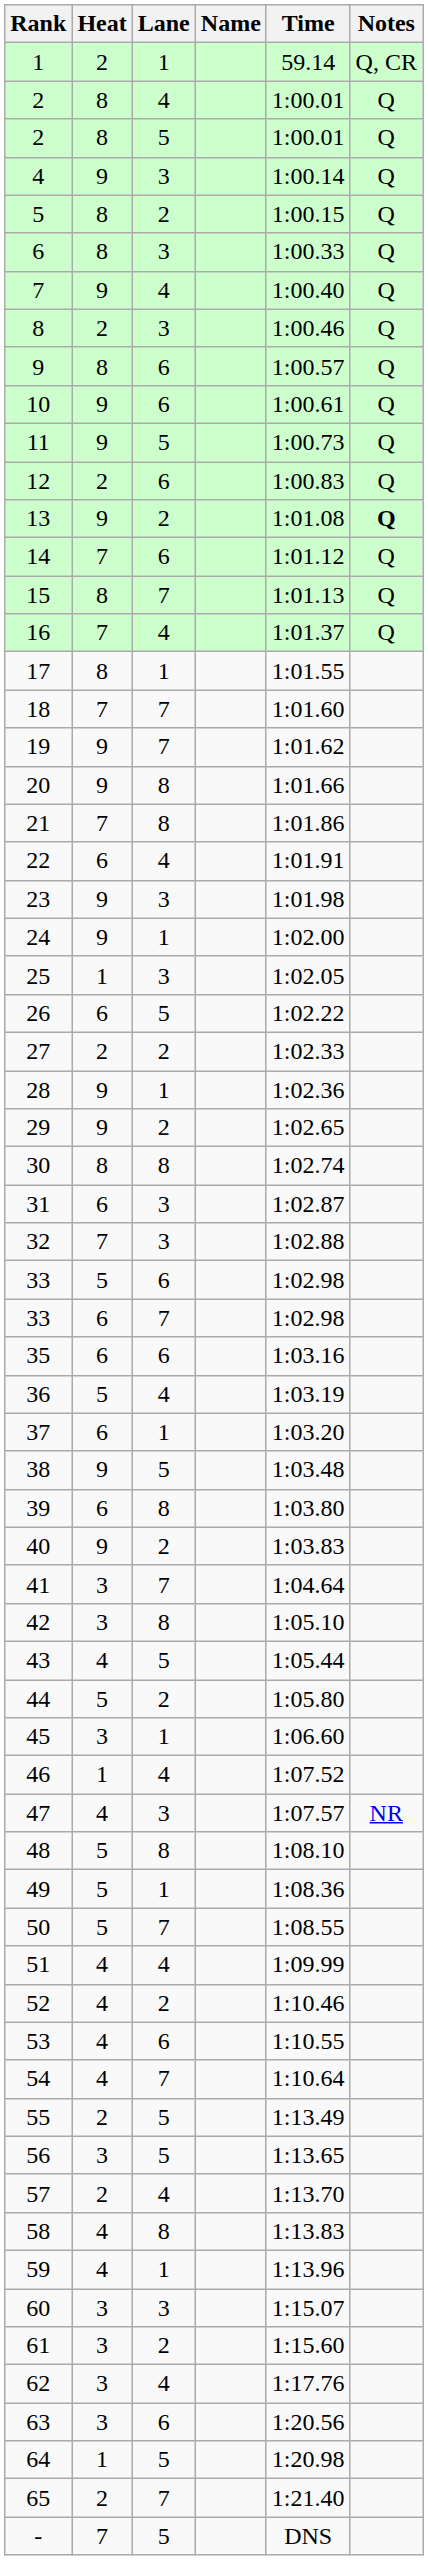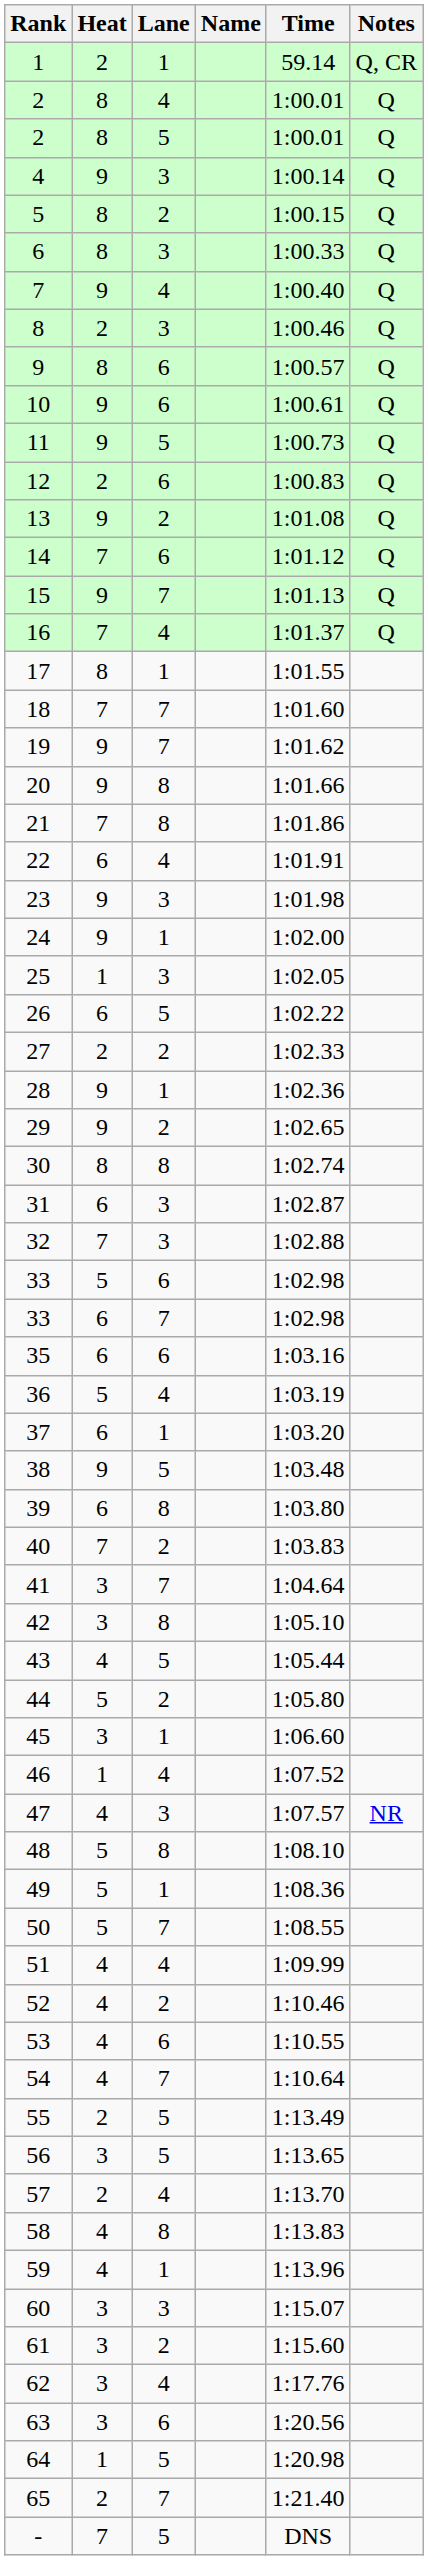 <table class="wikitable sortable" style="text-align:center">
 <tr>
 <th>Rank</th>
 <th>Heat</th>
 <th>Lane</th>
 <th>Name</th>
 <th>Time</th>
 <th>Notes</th>
 </tr>
 <tr bgcolor=ccffcc>
 <td>1</td>
 <td>2</td>
 <td>1</td>
 <td align=left></td>
 <td>59.14</td>
 <td>Q, CR</td>
 </tr>
 <tr bgcolor=ccffcc>
 <td>2</td>
 <td>8</td>
 <td>4</td>
 <td align=left></td>
 <td>1:00.01</td>
 <td>Q</td>
 </tr>
 <tr bgcolor=ccffcc>
 <td>2</td>
 <td>8</td>
 <td>5</td>
 <td align=left></td>
 <td>1:00.01</td>
 <td>Q</td>
 </tr>
 <tr bgcolor=ccffcc>
 <td>4</td>
 <td>9</td>
 <td>3</td>
 <td align=left></td>
 <td>1:00.14</td>
 <td>Q</td>
 </tr>
 <tr bgcolor=ccffcc>
 <td>5</td>
 <td>8</td>
 <td>2</td>
 <td align=left></td>
 <td>1:00.15</td>
 <td>Q</td>
 </tr>
 <tr bgcolor=ccffcc>
 <td>6</td>
 <td>8</td>
 <td>3</td>
 <td align=left></td>
 <td>1:00.33</td>
 <td>Q</td>
 </tr>
 <tr bgcolor=ccffcc>
 <td>7</td>
 <td>9</td>
 <td>4</td>
 <td align=left></td>
 <td>1:00.40</td>
 <td>Q</td>
 </tr>
 <tr bgcolor=ccffcc>
 <td>8</td>
 <td>2</td>
 <td>3</td>
 <td align=left></td>
 <td>1:00.46</td>
 <td>Q</td>
 </tr>
 <tr bgcolor=ccffcc>
 <td>9</td>
 <td>8</td>
 <td>6</td>
 <td align=left></td>
 <td>1:00.57</td>
 <td>Q</td>
 </tr>
 <tr bgcolor=ccffcc>
 <td>10</td>
 <td>9</td>
 <td>6</td>
 <td align=left></td>
 <td>1:00.61</td>
 <td>Q</td>
 </tr>
 <tr bgcolor=ccffcc>
 <td>11</td>
 <td>9</td>
 <td>5</td>
 <td align=left></td>
 <td>1:00.73</td>
 <td>Q</td>
 </tr>
 <tr bgcolor=ccffcc>
 <td>12</td>
 <td>2</td>
 <td>6</td>
 <td align=left></td>
 <td>1:00.83</td>
 <td>Q</td>
 </tr>
 <tr bgcolor=ccffcc>
 <td>13</td>
 <td>9</td>
 <td>2</td>
 <td align=left></td>
 <td>1:01.08</td>
-<td><strong>Q</strong></td>
+<td>Q</td>
 </tr>
 <tr bgcolor=ccffcc>
 <td>14</td>
 <td>7</td>
 <td>6</td>
 <td align=left></td>
 <td>1:01.12</td>
 <td>Q</td>
 </tr>
 <tr bgcolor=ccffcc>
 <td>15</td>
-<td>8</td>
+<td>9</td>
 <td>7</td>
 <td align=left></td>
 <td>1:01.13</td>
 <td>Q</td>
 </tr>
 <tr bgcolor=ccffcc>
 <td>16</td>
 <td>7</td>
 <td>4</td>
 <td align=left></td>
 <td>1:01.37</td>
 <td>Q</td>
 </tr>
 <tr>
 <td>17</td>
 <td>8</td>
 <td>1</td>
 <td align=left></td>
 <td>1:01.55</td>
 <td></td>
 </tr>
 <tr>
 <td>18</td>
 <td>7</td>
 <td>7</td>
 <td align=left></td>
 <td>1:01.60</td>
 <td></td>
 </tr>
 <tr>
 <td>19</td>
 <td>9</td>
 <td>7</td>
 <td align=left></td>
 <td>1:01.62</td>
 <td></td>
 </tr>
 <tr>
 <td>20</td>
 <td>9</td>
 <td>8</td>
 <td align=left></td>
 <td>1:01.66</td>
 <td></td>
 </tr>
 <tr>
 <td>21</td>
 <td>7</td>
 <td>8</td>
 <td align=left></td>
 <td>1:01.86</td>
 <td></td>
 </tr>
 <tr>
 <td>22</td>
 <td>6</td>
 <td>4</td>
 <td align=left></td>
 <td>1:01.91</td>
 <td></td>
 </tr>
 <tr>
 <td>23</td>
 <td>9</td>
 <td>3</td>
 <td align=left></td>
 <td>1:01.98</td>
 <td></td>
 </tr>
 <tr>
 <td>24</td>
 <td>9</td>
 <td>1</td>
 <td align=left></td>
 <td>1:02.00</td>
 <td></td>
 </tr>
 <tr>
 <td>25</td>
 <td>1</td>
 <td>3</td>
 <td align=left></td>
 <td>1:02.05</td>
 <td></td>
 </tr>
 <tr>
 <td>26</td>
 <td>6</td>
 <td>5</td>
 <td align=left></td>
 <td>1:02.22</td>
 <td></td>
 </tr>
 <tr>
 <td>27</td>
 <td>2</td>
 <td>2</td>
 <td align=left></td>
 <td>1:02.33</td>
 <td></td>
 </tr>
 <tr>
 <td>28</td>
 <td>9</td>
 <td>1</td>
 <td align=left></td>
 <td>1:02.36</td>
 <td></td>
 </tr>
 <tr>
 <td>29</td>
 <td>9</td>
 <td>2</td>
 <td align=left></td>
 <td>1:02.65</td>
 <td></td>
 </tr>
 <tr>
 <td>30</td>
 <td>8</td>
 <td>8</td>
 <td align=left></td>
 <td>1:02.74</td>
 <td></td>
 </tr>
 <tr>
 <td>31</td>
 <td>6</td>
 <td>3</td>
 <td align=left></td>
 <td>1:02.87</td>
 <td></td>
 </tr>
 <tr>
 <td>32</td>
 <td>7</td>
 <td>3</td>
 <td align=left></td>
 <td>1:02.88</td>
 <td></td>
 </tr>
 <tr>
 <td>33</td>
 <td>5</td>
 <td>6</td>
 <td align=left></td>
 <td>1:02.98</td>
 <td></td>
 </tr>
 <tr>
 <td>33</td>
 <td>6</td>
 <td>7</td>
 <td align=left></td>
 <td>1:02.98</td>
 <td></td>
 </tr>
 <tr>
 <td>35</td>
 <td>6</td>
 <td>6</td>
 <td align=left></td>
 <td>1:03.16</td>
 <td></td>
 </tr>
 <tr>
 <td>36</td>
 <td>5</td>
 <td>4</td>
 <td align=left></td>
 <td>1:03.19</td>
 <td></td>
 </tr>
 <tr>
 <td>37</td>
 <td>6</td>
 <td>1</td>
 <td align=left></td>
 <td>1:03.20</td>
 <td></td>
 </tr>
 <tr>
 <td>38</td>
 <td>9</td>
 <td>5</td>
 <td align=left></td>
 <td>1:03.48</td>
 <td></td>
 </tr>
 <tr>
 <td>39</td>
 <td>6</td>
 <td>8</td>
 <td align=left></td>
 <td>1:03.80</td>
 <td></td>
 </tr>
 <tr>
 <td>40</td>
-<td>9</td>
+<td>7</td>
 <td>2</td>
 <td align=left></td>
 <td>1:03.83</td>
 <td></td>
 </tr>
 <tr>
 <td>41</td>
 <td>3</td>
 <td>7</td>
 <td align=left></td>
 <td>1:04.64</td>
 <td></td>
 </tr>
 <tr>
 <td>42</td>
 <td>3</td>
 <td>8</td>
 <td align=left></td>
 <td>1:05.10</td>
 <td></td>
 </tr>
 <tr>
 <td>43</td>
 <td>4</td>
 <td>5</td>
 <td align=left></td>
 <td>1:05.44</td>
 <td></td>
 </tr>
 <tr>
 <td>44</td>
 <td>5</td>
 <td>2</td>
 <td align=left></td>
 <td>1:05.80</td>
 <td></td>
 </tr>
 <tr>
 <td>45</td>
 <td>3</td>
 <td>1</td>
 <td align=left></td>
 <td>1:06.60</td>
 <td></td>
 </tr>
 <tr>
 <td>46</td>
 <td>1</td>
 <td>4</td>
 <td align=left></td>
 <td>1:07.52</td>
 <td></td>
 </tr>
 <tr>
 <td>47</td>
 <td>4</td>
 <td>3</td>
 <td align=left></td>
 <td>1:07.57</td>
 <td><a href='#'>NR</a></td>
 </tr>
 <tr>
 <td>48</td>
 <td>5</td>
 <td>8</td>
 <td align=left></td>
 <td>1:08.10</td>
 <td></td>
 </tr>
 <tr>
 <td>49</td>
 <td>5</td>
 <td>1</td>
 <td align=left></td>
 <td>1:08.36</td>
 <td></td>
 </tr>
 <tr>
 <td>50</td>
 <td>5</td>
 <td>7</td>
 <td align=left></td>
 <td>1:08.55</td>
 <td></td>
 </tr>
 <tr>
 <td>51</td>
 <td>4</td>
 <td>4</td>
 <td align=left></td>
 <td>1:09.99</td>
 <td></td>
 </tr>
 <tr>
 <td>52</td>
 <td>4</td>
 <td>2</td>
 <td align=left></td>
 <td>1:10.46</td>
 <td></td>
 </tr>
 <tr>
 <td>53</td>
 <td>4</td>
 <td>6</td>
 <td align=left></td>
 <td>1:10.55</td>
 <td></td>
 </tr>
 <tr>
 <td>54</td>
 <td>4</td>
 <td>7</td>
 <td align=left></td>
 <td>1:10.64</td>
 <td></td>
 </tr>
 <tr>
 <td>55</td>
 <td>2</td>
 <td>5</td>
 <td align=left></td>
 <td>1:13.49</td>
 <td></td>
 </tr>
 <tr>
 <td>56</td>
 <td>3</td>
 <td>5</td>
 <td align=left></td>
 <td>1:13.65</td>
 <td></td>
 </tr>
 <tr>
 <td>57</td>
 <td>2</td>
 <td>4</td>
 <td align=left></td>
 <td>1:13.70</td>
 <td></td>
 </tr>
 <tr>
 <td>58</td>
 <td>4</td>
 <td>8</td>
 <td align=left></td>
 <td>1:13.83</td>
 <td></td>
 </tr>
 <tr>
 <td>59</td>
 <td>4</td>
 <td>1</td>
 <td align=left></td>
 <td>1:13.96</td>
 <td></td>
 </tr>
 <tr>
 <td>60</td>
 <td>3</td>
 <td>3</td>
 <td align=left></td>
 <td>1:15.07</td>
 <td></td>
 </tr>
 <tr>
 <td>61</td>
 <td>3</td>
 <td>2</td>
 <td align=left></td>
 <td>1:15.60</td>
 <td></td>
 </tr>
 <tr>
 <td>62</td>
 <td>3</td>
 <td>4</td>
 <td align=left></td>
 <td>1:17.76</td>
 <td></td>
 </tr>
 <tr>
 <td>63</td>
 <td>3</td>
 <td>6</td>
 <td align=left></td>
 <td>1:20.56</td>
 <td></td>
 </tr>
 <tr>
 <td>64</td>
 <td>1</td>
 <td>5</td>
 <td align=left></td>
 <td>1:20.98</td>
 <td></td>
 </tr>
 <tr>
 <td>65</td>
 <td>2</td>
 <td>7</td>
 <td align=left></td>
 <td>1:21.40</td>
 <td></td>
 </tr>
 <tr>
 <td>-</td>
 <td>7</td>
 <td>5</td>
 <td align=left></td>
 <td>DNS</td>
 <td></td>
 </tr>
 </table>
